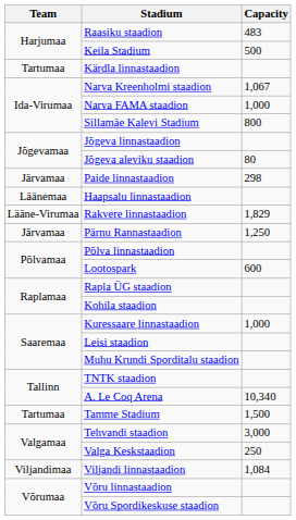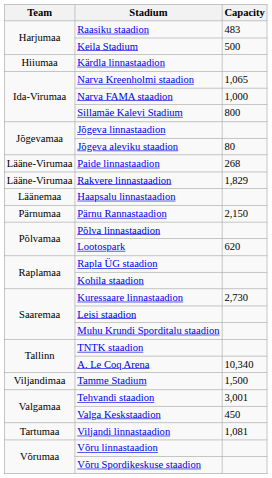 <table class="wikitable sortable">
 <tr>
 <th>Team</th>
 <th>Stadium</th>
 <th>Capacity</th>
 </tr>
 <tr>
 <td align="center" rowspan=2>Harjumaa</td>
 <td><a href='#'>Raasiku staadion</a></td>
 <td>483</td>
 </tr>
 <tr>
 <td><a href='#'>Keila Stadium</a></td>
 <td>500</td>
 </tr>
 <tr>
-<td align="center" rowspan=>Tartumaa</td>
+<td align="center" rowspan=>Hiiumaa</td>
 <td><a href='#'>Kärdla linnastaadion</a></td>
 <td></td>
 </tr>
 <tr>
 <td align="center" rowspan=3>Ida-Virumaa</td>
 <td><a href='#'>Narva Kreenholmi staadion</a></td>
-<td>1,067</td>
+<td>1,065</td>
 </tr>
 <tr>
 <td><a href='#'>Narva FAMA staadion</a></td>
 <td>1,000</td>
 </tr>
 <tr>
 <td><a href='#'>Sillamäe Kalevi Stadium</a></td>
 <td>800</td>
 </tr>
 <tr>
 <td align="center" rowspan=2>Jõgevamaa</td>
 <td><a href='#'>Jõgeva linnastaadion</a></td>
 <td></td>
 </tr>
 <tr>
 <td><a href='#'>Jõgeva aleviku staadion</a></td>
 <td>80</td>
 </tr>
 <tr>
-<td align="center" rowspan=>Järvamaa</td>
+<td align="center" rowspan=>Lääne-Virumaa</td>
 <td><a href='#'>Paide linnastaadion</a></td>
-<td>298</td>
+<td>268</td>
+</tr>
+<tr>
+<td align="center" rowspan=>Lääne-Virumaa</td>
+<td><a href='#'>Rakvere linnastaadion</a></td>
+<td>1,829</td>
 </tr>
 <tr>
 <td align="center" rowspan=>Läänemaa</td>
 <td><a href='#'>Haapsalu linnastaadion</a></td>
 <td></td>
 </tr>
 <tr>
-<td align="center" rowspan=>Lääne-Virumaa</td>
-<td><a href='#'>Rakvere linnastaadion</a></td>
-<td>1,829</td>
-</tr>
-<tr>
-<td align="center" rowspan=>Järvamaa</td>
+<td align="center" rowspan=>Pärnumaa</td>
 <td><a href='#'>Pärnu Rannastaadion</a></td>
-<td>1,250</td>
+<td>2,150</td>
 </tr>
 <tr>
 <td align="center" rowspan=2>Põlvamaa</td>
 <td><a href='#'>Põlva linnastaadion</a></td>
 <td></td>
 </tr>
 <tr>
 <td><a href='#'>Lootospark</a></td>
-<td>600</td>
+<td>620</td>
 </tr>
 <tr>
 <td align="center" rowspan=2>Raplamaa</td>
 <td><a href='#'>Rapla ÜG staadion</a></td>
 <td></td>
 </tr>
 <tr>
 <td><a href='#'>Kohila staadion</a></td>
 <td></td>
 </tr>
 <tr>
 <td align="center" rowspan=3>Saaremaa</td>
 <td><a href='#'>Kuressaare linnastaadion</a></td>
-<td>1,000</td>
+<td>2,730</td>
 </tr>
 <tr>
 <td><a href='#'>Leisi staadion</a></td>
 <td></td>
 </tr>
 <tr>
 <td><a href='#'>Muhu Krundi Sporditalu staadion</a></td>
 <td></td>
 </tr>
 <tr>
 <td align="center" rowspan=2>Tallinn</td>
 <td><a href='#'>TNTK staadion</a></td>
 <td></td>
 </tr>
 <tr>
 <td><a href='#'>A. Le Coq Arena</a></td>
 <td>10,340</td>
 </tr>
 <tr>
-<td align="center" rowspan=>Tartumaa</td>
+<td align="center" rowspan=>Viljandimaa</td>
 <td><a href='#'>Tamme Stadium</a></td>
 <td>1,500</td>
 </tr>
 <tr>
 <td align="center" rowspan=2>Valgamaa</td>
 <td><a href='#'>Tehvandi staadion</a></td>
-<td>3,000</td>
+<td>3,001</td>
 </tr>
 <tr>
 <td><a href='#'>Valga Keskstaadion</a></td>
-<td>250</td>
+<td>450</td>
 </tr>
 <tr>
-<td align="center" rowspan=>Viljandimaa</td>
+<td align="center" rowspan=>Tartumaa</td>
 <td><a href='#'>Viljandi linnastaadion</a></td>
-<td>1,084</td>
+<td>1,081</td>
 </tr>
 <tr>
 <td align="center" rowspan=2>Võrumaa</td>
 <td><a href='#'>Võru linnastaadion</a></td>
 <td></td>
 </tr>
 <tr>
 <td><a href='#'>Võru Spordikeskuse staadion</a></td>
 <td></td>
 </tr>
 </table>
